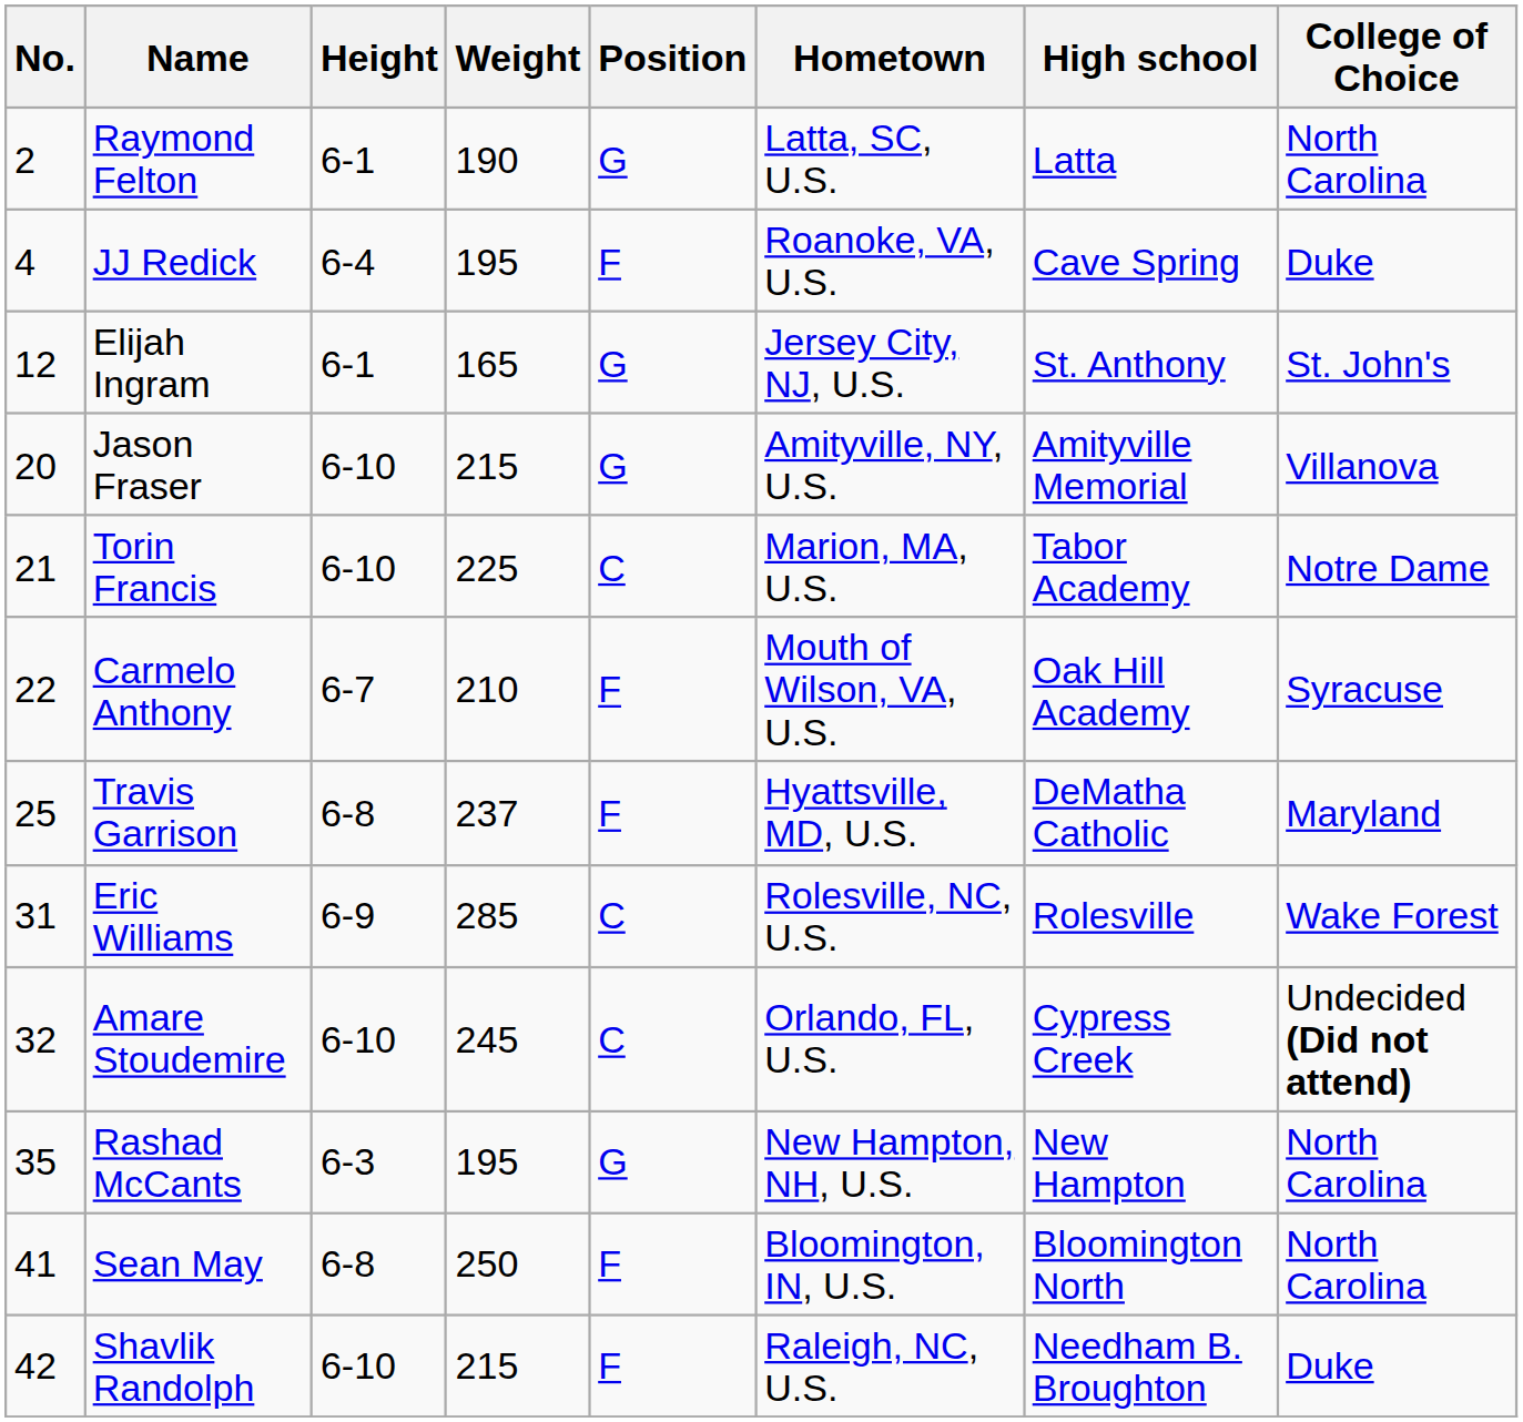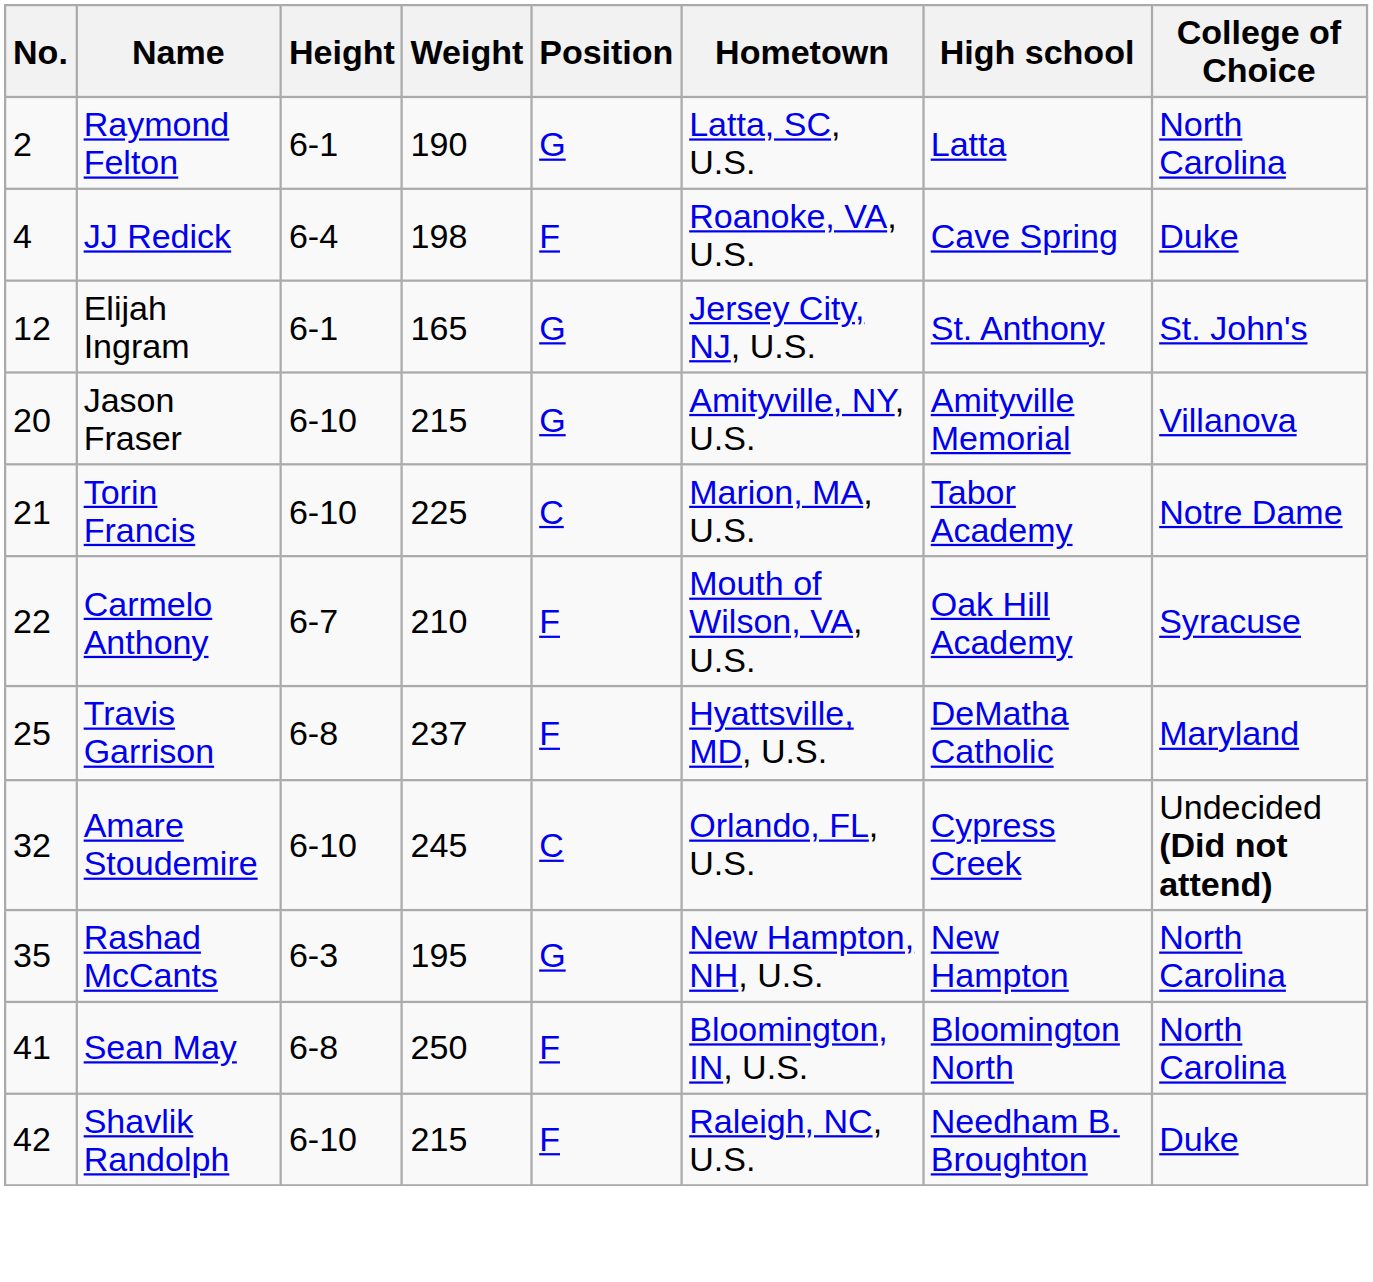 <table class="wikitable sortable" style="font-size: 95%;">
 <tr>
 <th>No.</th>
 <th>Name</th>
 <th>Height</th>
 <th>Weight</th>
 <th>Position</th>
 <th>Hometown</th>
 <th>High school</th>
 <th>College of Choice</th>
 </tr>
 <tr>
 <td>2</td>
 <td><a href='#'>Raymond Felton</a></td>
 <td>6-1</td>
 <td>190</td>
 <td><a href='#'>G</a></td>
 <td><a href='#'>Latta, SC</a>, U.S.</td>
 <td><a href='#'>Latta</a></td>
 <td><a href='#'>North Carolina</a></td>
 </tr>
 <tr>
 <td>4</td>
 <td><a href='#'>JJ Redick</a></td>
 <td>6-4</td>
-<td>195</td>
+<td>198</td>
 <td><a href='#'>F</a></td>
 <td><a href='#'>Roanoke, VA</a>, U.S.</td>
 <td><a href='#'>Cave Spring</a></td>
 <td><a href='#'>Duke</a></td>
 </tr>
 <tr>
 <td>12</td>
 <td>Elijah Ingram</td>
 <td>6-1</td>
 <td>165</td>
 <td><a href='#'>G</a></td>
 <td><a href='#'>Jersey City, NJ</a>, U.S.</td>
 <td><a href='#'>St. Anthony</a></td>
 <td><a href='#'>St. John's</a></td>
 </tr>
 <tr>
 <td>20</td>
 <td>Jason Fraser</td>
 <td>6-10</td>
 <td>215</td>
 <td><a href='#'>G</a></td>
 <td><a href='#'>Amityville, NY</a>, U.S.</td>
 <td><a href='#'>Amityville Memorial</a></td>
 <td><a href='#'>Villanova</a></td>
 </tr>
 <tr>
 <td>21</td>
 <td><a href='#'>Torin Francis</a></td>
 <td>6-10</td>
 <td>225</td>
 <td><a href='#'>C</a></td>
 <td><a href='#'>Marion, MA</a>, U.S.</td>
 <td><a href='#'>Tabor Academy</a></td>
 <td><a href='#'>Notre Dame</a></td>
 </tr>
 <tr>
 <td>22</td>
 <td><a href='#'>Carmelo Anthony</a></td>
 <td>6-7</td>
 <td>210</td>
 <td><a href='#'>F</a></td>
 <td><a href='#'>Mouth of Wilson, VA</a>, U.S.</td>
 <td><a href='#'>Oak Hill Academy</a></td>
 <td><a href='#'>Syracuse</a></td>
 </tr>
 <tr>
 <td>25</td>
 <td><a href='#'>Travis Garrison</a></td>
 <td>6-8</td>
 <td>237</td>
 <td><a href='#'>F</a></td>
 <td><a href='#'>Hyattsville, MD</a>, U.S.</td>
 <td><a href='#'>DeMatha Catholic</a></td>
 <td><a href='#'>Maryland</a></td>
 </tr>
 <tr>
-<td>31</td>
-<td><a href='#'>Eric Williams</a></td>
-<td>6-9</td>
-<td>285</td>
-<td><a href='#'>C</a></td>
-<td><a href='#'>Rolesville, NC</a>, U.S.</td>
-<td><a href='#'>Rolesville</a></td>
-<td><a href='#'>Wake Forest</a></td>
-</tr>
-<tr>
 <td>32</td>
 <td><a href='#'>Amare Stoudemire</a></td>
 <td>6-10</td>
 <td>245</td>
 <td><a href='#'>C</a></td>
 <td><a href='#'>Orlando, FL</a>, U.S.</td>
 <td><a href='#'>Cypress Creek</a></td>
 <td>Undecided <strong>(Did not attend)</strong></td>
 </tr>
 <tr>
 <td>35</td>
 <td><a href='#'>Rashad McCants</a></td>
 <td>6-3</td>
 <td>195</td>
 <td><a href='#'>G</a></td>
 <td><a href='#'>New Hampton, NH</a>, U.S.</td>
 <td><a href='#'>New Hampton</a></td>
 <td><a href='#'>North Carolina</a></td>
 </tr>
 <tr>
 <td>41</td>
 <td><a href='#'>Sean May</a></td>
 <td>6-8</td>
 <td>250</td>
 <td><a href='#'>F</a></td>
 <td><a href='#'>Bloomington, IN</a>, U.S.</td>
 <td><a href='#'>Bloomington North</a></td>
 <td><a href='#'>North Carolina</a></td>
 </tr>
 <tr>
 <td>42</td>
 <td><a href='#'>Shavlik Randolph</a></td>
 <td>6-10</td>
 <td>215</td>
 <td><a href='#'>F</a></td>
 <td><a href='#'>Raleigh, NC</a>, U.S.</td>
 <td><a href='#'>Needham B. Broughton</a></td>
 <td><a href='#'>Duke</a></td>
 </tr>
 <tr>
 </tr>
 </table>
